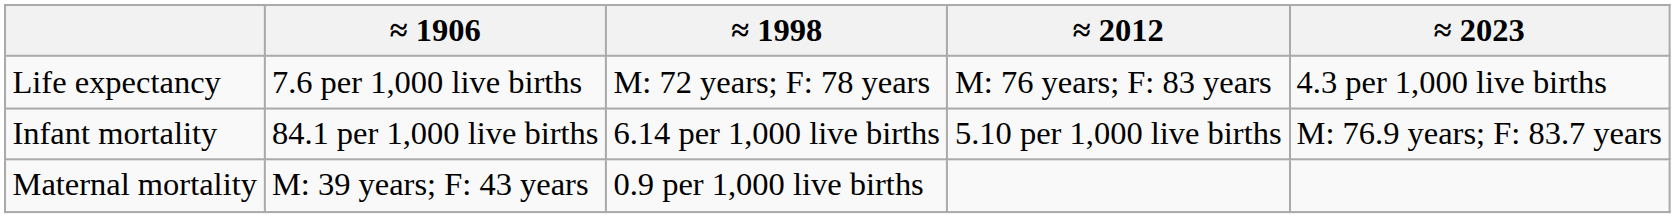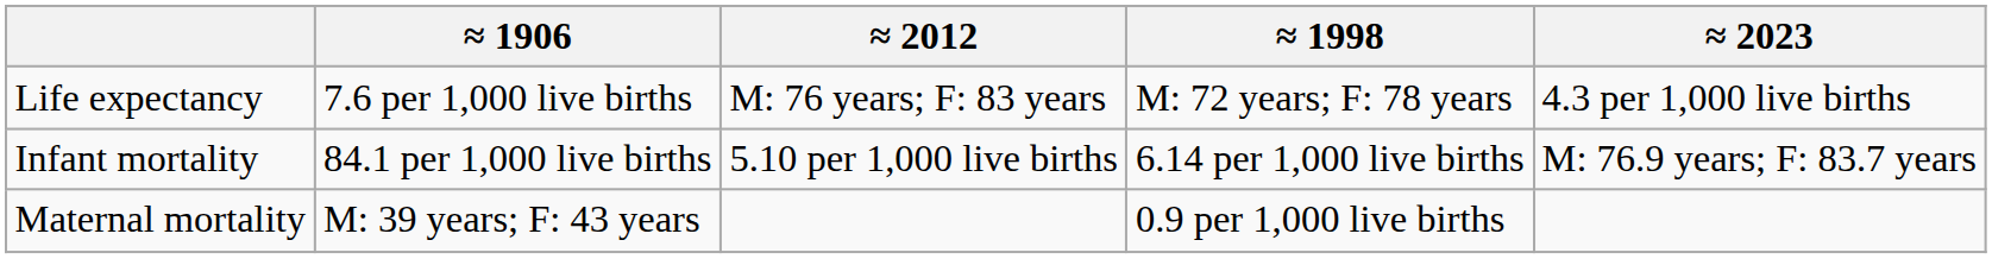 <table class="wikitable">
 <tr>
 <th></th>
 <th>≈ 1906</th>
+<th>≈ 2012</th>
 <th>≈ 1998</th>
-<th>≈ 2012</th>
 <th>≈ 2023</th>
 </tr>
 <tr>
 <td>Life expectancy</td>
 <td>7.6 per 1,000 live births</td>
+<td>M: 76 years; F: 83 years</td>
 <td>M: 72 years; F: 78 years</td>
-<td>M: 76 years; F: 83 years</td>
 <td>4.3 per 1,000 live births</td>
 </tr>
 <tr>
 <td>Infant mortality</td>
 <td>84.1 per 1,000 live births</td>
+<td>5.10 per 1,000 live births</td>
 <td>6.14 per 1,000 live births</td>
-<td>5.10 per 1,000 live births</td>
 <td>M: 76.9 years; F: 83.7 years</td>
 </tr>
 <tr>
 <td>Maternal mortality</td>
 <td>M: 39 years; F: 43 years</td>
+<td></td>
 <td>0.9 per 1,000 live births</td>
-<td></td>
 <td></td>
 </tr>
 </table>
